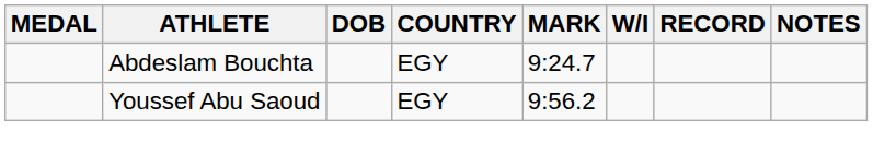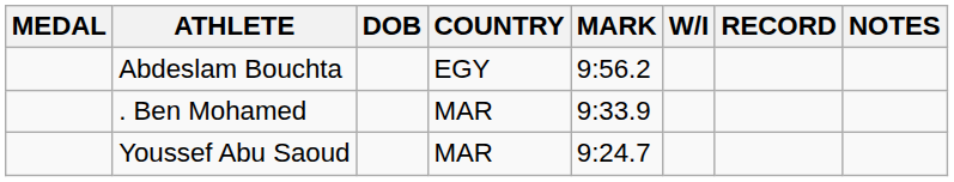 <table class="wikitable">
 <tr>
 <th>MEDAL</th>
 <th>ATHLETE</th>
 <th>DOB</th>
 <th>COUNTRY</th>
 <th>MARK</th>
 <th>W/I</th>
 <th>RECORD</th>
 <th>NOTES</th>
 </tr>
 <tr>
 <td></td>
 <td>Abdeslam Bouchta</td>
 <td></td>
 <td>EGY</td>
-<td>9:24.7</td>
+<td>9:56.2</td>
+<td></td>
+<td></td>
+<td></td>
+</tr>
+<tr>
+<td></td>
+<td>. Ben Mohamed</td>
+<td></td>
+<td>MAR</td>
+<td>9:33.9</td>
 <td></td>
 <td></td>
 <td></td>
 </tr>
 <tr>
 <td></td>
 <td>Youssef Abu Saoud</td>
 <td></td>
-<td>EGY</td>
-<td>9:56.2</td>
+<td>MAR</td>
+<td>9:24.7</td>
 <td></td>
 <td></td>
 <td></td>
 </tr>
 </table>
